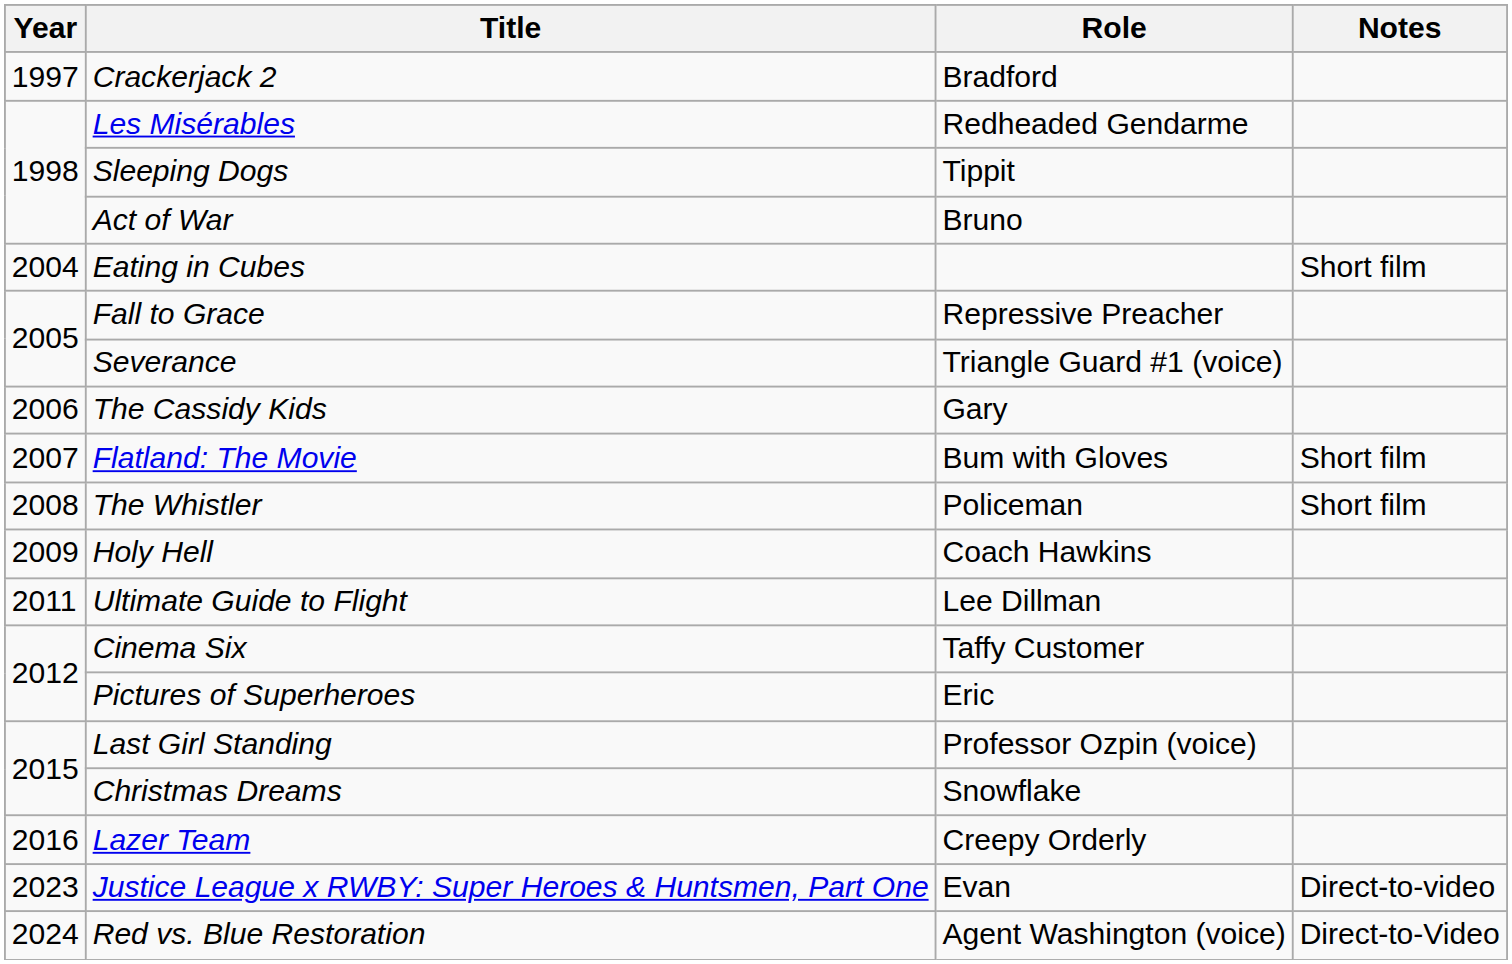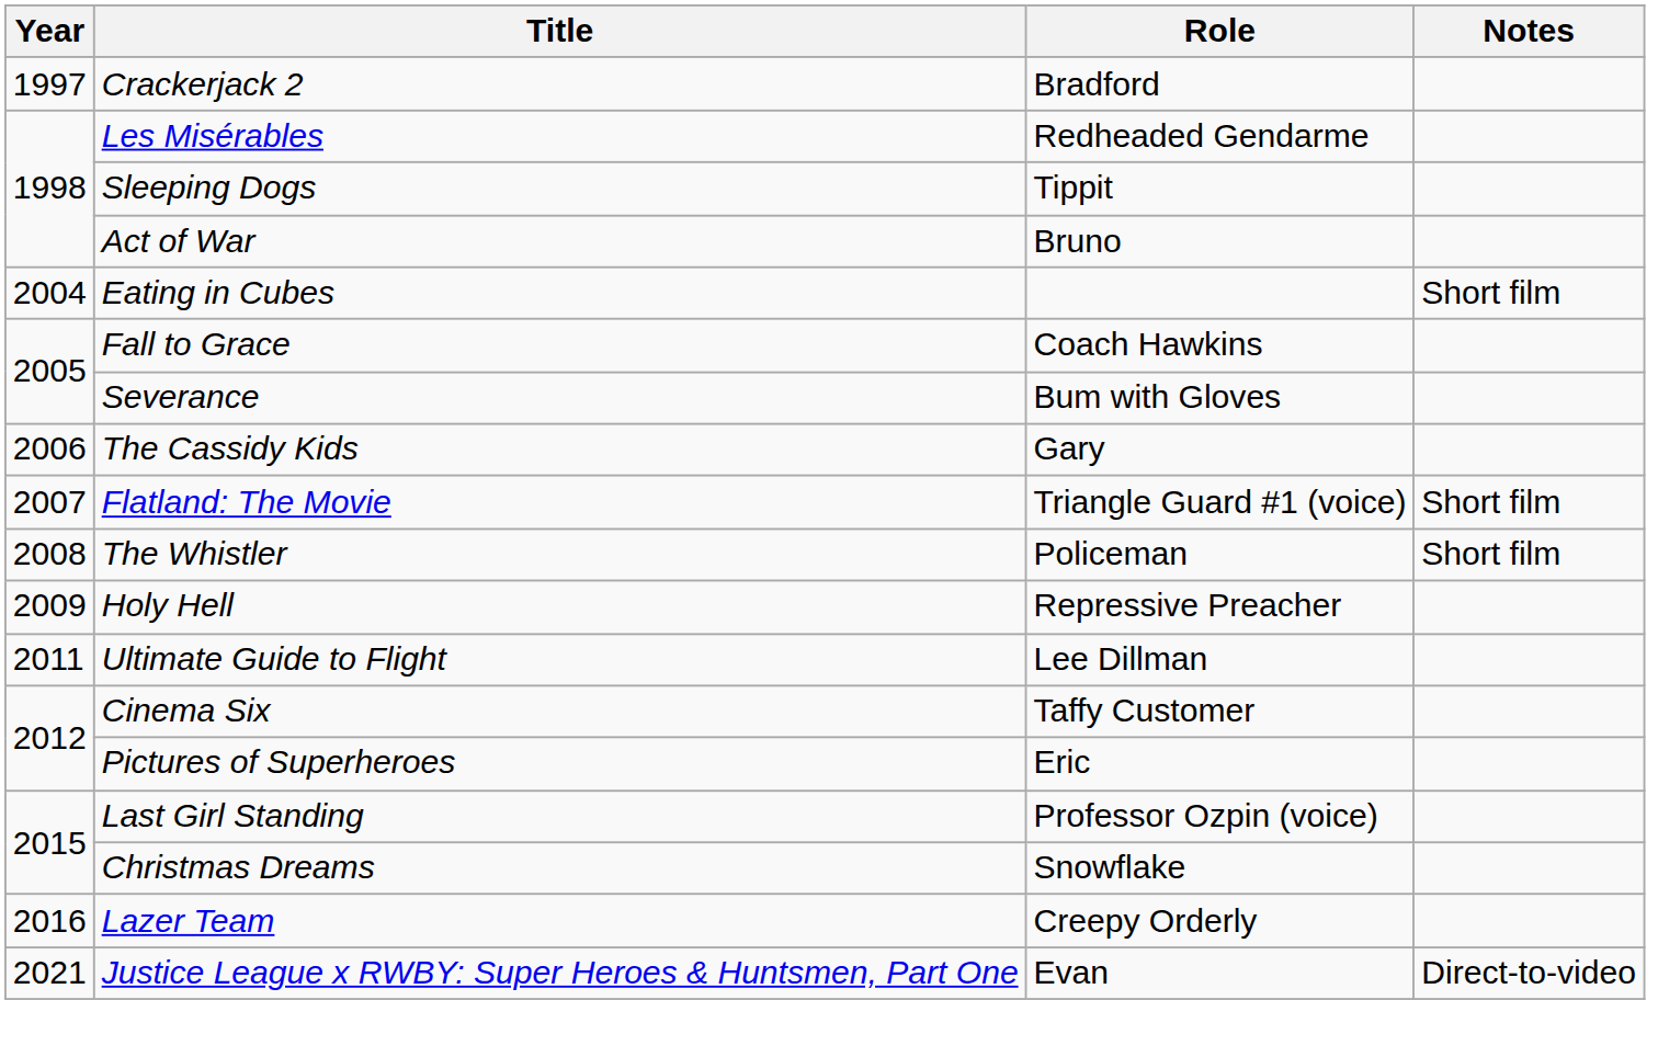 <table class="wikitable sortable">
 <tr>
 <th>Year</th>
 <th>Title</th>
 <th>Role</th>
 <th>Notes</th>
 </tr>
 <tr>
 <td>1997</td>
 <td><em>Crackerjack 2</em></td>
 <td>Bradford</td>
 <td></td>
 </tr>
 <tr>
 <td rowspan="3">1998</td>
 <td><em><a href='#'>Les Misérables</a></em></td>
 <td>Redheaded Gendarme</td>
 <td></td>
 </tr>
 <tr>
 <td><em>Sleeping Dogs</em></td>
 <td>Tippit</td>
 <td></td>
 </tr>
 <tr>
 <td><em>Act of War</em></td>
 <td>Bruno</td>
 <td></td>
 </tr>
 <tr>
 <td>2004</td>
 <td><em>Eating in Cubes</em></td>
 <td></td>
 <td>Short film</td>
 </tr>
 <tr>
 <td rowspan="2">2005</td>
 <td><em>Fall to Grace</em></td>
-<td>Repressive Preacher</td>
+<td>Coach Hawkins</td>
 <td></td>
 </tr>
 <tr>
 <td><em>Severance</em></td>
-<td>Triangle Guard #1 (voice)</td>
+<td>Bum with Gloves</td>
 <td></td>
 </tr>
 <tr>
 <td>2006</td>
 <td><em>The Cassidy Kids</em></td>
 <td>Gary</td>
 <td></td>
 </tr>
 <tr>
 <td>2007</td>
 <td><em><a href='#'>Flatland: The Movie</a></em></td>
-<td>Bum with Gloves</td>
+<td>Triangle Guard #1 (voice)</td>
 <td>Short film</td>
 </tr>
 <tr>
 <td>2008</td>
 <td><em>The Whistler</em></td>
 <td>Policeman</td>
 <td>Short film</td>
 </tr>
 <tr>
 <td>2009</td>
 <td><em>Holy Hell</em></td>
-<td>Coach Hawkins</td>
+<td>Repressive Preacher</td>
 <td></td>
 </tr>
 <tr>
 <td>2011</td>
 <td><em>Ultimate Guide to Flight</em></td>
 <td>Lee Dillman</td>
 <td></td>
 </tr>
 <tr>
 <td rowspan="2">2012</td>
 <td><em>Cinema Six</em></td>
 <td>Taffy Customer</td>
 <td></td>
 </tr>
 <tr>
 <td><em>Pictures of Superheroes</em></td>
 <td>Eric</td>
 <td></td>
 </tr>
 <tr>
 <td rowspan="2">2015</td>
 <td><em>Last Girl Standing</em></td>
 <td>Professor Ozpin (voice)</td>
 <td></td>
 </tr>
 <tr>
 <td><em>Christmas Dreams</em></td>
 <td>Snowflake</td>
 <td></td>
 </tr>
 <tr>
 <td>2016</td>
 <td><em><a href='#'>Lazer Team</a></em></td>
 <td>Creepy Orderly</td>
 <td></td>
 </tr>
 <tr>
-<td>2023</td>
+<td>2021</td>
 <td><em><a href='#'>Justice League x RWBY: Super Heroes & Huntsmen, Part One</a></em></td>
 <td>Evan</td>
 <td>Direct-to-video</td>
 </tr>
-<tr>
-<td>2024</td>
-<td><em>Red vs. Blue Restoration</em></td>
-<td>Agent Washington (voice)</td>
-<td>Direct-to-Video</td>
-</tr>
 </table>
